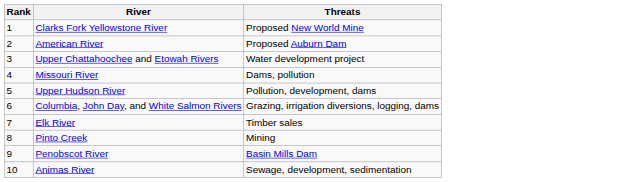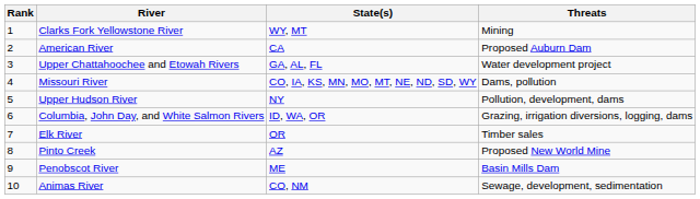 <table class="wikitable sortable">
 <tr>
 <th>Rank</th>
 <th>River</th>
+<th>State(s)</th>
 <th>Threats</th>
 </tr>
 <tr>
 <td>1</td>
 <td><a href='#'>Clarks Fork Yellowstone River</a></td>
-<td>Proposed <a href='#'>New World Mine</a></td>
+<td><a href='#'>WY</a>, <a href='#'>MT</a></td>
+<td>Mining</td>
 </tr>
 <tr>
 <td>2</td>
 <td><a href='#'>American River</a></td>
+<td><a href='#'>CA</a></td>
 <td>Proposed <a href='#'>Auburn Dam</a></td>
 </tr>
 <tr>
 <td>3</td>
 <td><a href='#'>Upper Chattahoochee</a> and <a href='#'>Etowah Rivers</a></td>
+<td><a href='#'>GA</a>, <a href='#'>AL</a>, <a href='#'>FL</a></td>
 <td>Water development project</td>
 </tr>
 <tr>
 <td>4</td>
 <td><a href='#'>Missouri River</a></td>
+<td><a href='#'>CO</a>, <a href='#'>IA</a>, <a href='#'>KS</a>, <a href='#'>MN</a>, <a href='#'>MO</a>, <a href='#'>MT</a>,  <a href='#'>NE</a>, <a href='#'>ND</a>, <a href='#'>SD</a>, <a href='#'>WY</a></td>
 <td>Dams, pollution</td>
 </tr>
 <tr>
 <td>5</td>
 <td><a href='#'>Upper Hudson River</a></td>
+<td><a href='#'>NY</a></td>
 <td>Pollution, development, dams</td>
 </tr>
 <tr>
 <td>6</td>
 <td><a href='#'>Columbia</a>, <a href='#'>John Day</a>, and <a href='#'>White Salmon Rivers</a></td>
+<td><a href='#'>ID</a>, <a href='#'>WA</a>, <a href='#'>OR</a></td>
 <td>Grazing, irrigation diversions, logging, dams</td>
 </tr>
 <tr>
 <td>7</td>
 <td><a href='#'>Elk River</a></td>
+<td><a href='#'>OR</a></td>
 <td>Timber sales</td>
 </tr>
 <tr>
 <td>8</td>
 <td><a href='#'>Pinto Creek</a></td>
-<td>Mining</td>
+<td><a href='#'>AZ</a></td>
+<td>Proposed <a href='#'>New World Mine</a></td>
 </tr>
 <tr>
 <td>9</td>
 <td><a href='#'>Penobscot River</a></td>
+<td><a href='#'>ME</a></td>
 <td><a href='#'>Basin Mills Dam</a></td>
 </tr>
 <tr>
 <td>10</td>
 <td><a href='#'>Animas River</a></td>
+<td><a href='#'>CO</a>, <a href='#'>NM</a></td>
 <td>Sewage, development, sedimentation</td>
 </tr>
 </table>
